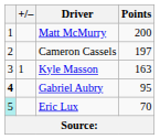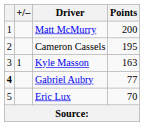 <table class="wikitable" style="font-size: 95%;">
 <tr>
 <th scope="col"></th>
 <th scope="col">+/–</th>
 <th scope="col">Driver</th>
 <th scope="col">Points</th>
 </tr>
 <tr>
 <td align=center>1</td>
 <td align="left"></td>
 <td> <a href='#'>Matt McMurry</a></td>
 <td align=right>200</td>
 </tr>
 <tr>
 <td align=center>2</td>
 <td align="left"></td>
 <td> Cameron Cassels</td>
-<td align=right>197</td>
+<td align=right>195</td>
 </tr>
 <tr>
 <td align=center>3</td>
 <td align="left"> 1</td>
 <td> <a href='#'>Kyle Masson</a></td>
 <td align=right>163</td>
 </tr>
 <tr>
 <td align=center><strong>4</strong></td>
 <td align="left"></td>
 <td> <a href='#'>Gabriel Aubry</a></td>
-<td align=right>95</td>
+<td align=right>77</td>
 </tr>
 <tr>
-<td align=center style="background: paleturquoise;">5</td>
+<td align=center>5</td>
 <td align="left"></td>
 <td> <a href='#'>Eric Lux</a></td>
 <td align=right>70</td>
 </tr>
 <tr>
 <th colspan=5>Source:</th>
 </tr>
 </table>
